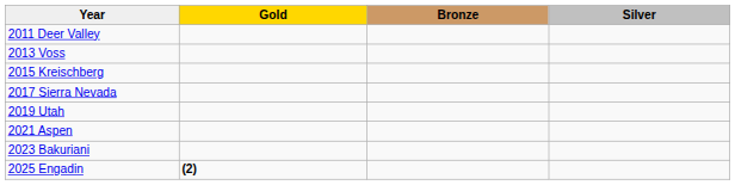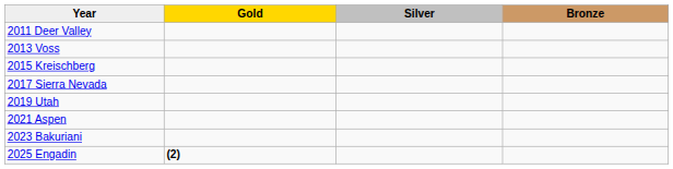 <table class="wikitable sortable" style="width:950px;">
 <tr>
 <th style="width:24%; background:#efefef;">Year</th>
 <th style="width:26%; background:gold">Gold</th>
+<th style="width:25%; background:silver">Silver</th>
 <th style="width:25%; background:#CC9966">Bronze</th>
-<th style="width:25%; background:silver">Silver</th>
 </tr>
 <tr>
 <td><a href='#'>2011 Deer Valley</a></td>
 <td></td>
 <td></td>
 <td></td>
 </tr>
 <tr>
 <td><a href='#'>2013 Voss</a></td>
 <td></td>
 <td></td>
 <td></td>
 </tr>
 <tr>
 <td><a href='#'>2015 Kreischberg</a></td>
 <td></td>
 <td></td>
 <td></td>
 </tr>
 <tr>
 <td><a href='#'>2017 Sierra Nevada</a></td>
 <td></td>
 <td></td>
 <td></td>
 </tr>
 <tr>
 <td><a href='#'>2019 Utah</a></td>
 <td></td>
 <td></td>
 <td></td>
 </tr>
 <tr>
 <td><a href='#'>2021 Aspen</a></td>
 <td></td>
 <td></td>
 <td></td>
 </tr>
 <tr>
 <td><a href='#'>2023 Bakuriani</a></td>
 <td></td>
 <td></td>
 <td></td>
 </tr>
 <tr>
 <td><a href='#'>2025 Engadin</a></td>
 <td> <strong>(2)</strong></td>
 <td></td>
 <td></td>
 </tr>
 </table>
